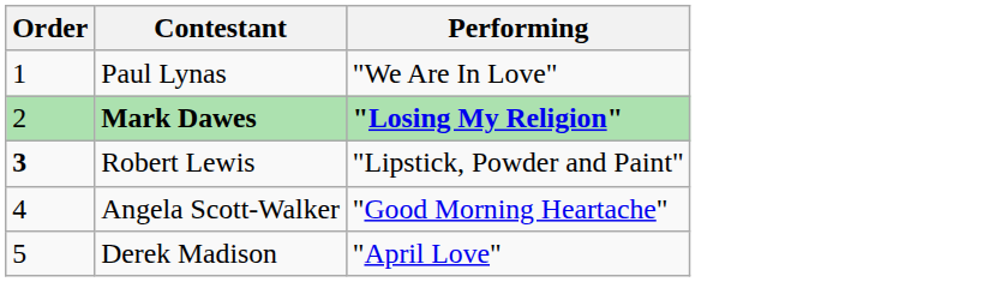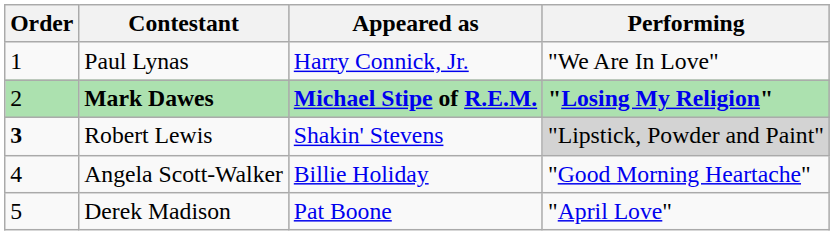 <table class="wikitable">
 <tr>
 <th>Order</th>
 <th>Contestant</th>
+<th>Appeared as</th>
 <th>Performing</th>
 </tr>
 <tr>
 <td>1</td>
 <td>Paul Lynas</td>
+<td><a href='#'>Harry Connick, Jr.</a></td>
 <td>"We Are In Love"</td>
 </tr>
 <tr style="background:#ACE1AF;">
 <td>2</td>
 <td><strong>Mark Dawes</strong></td>
+<td><strong><a href='#'>Michael Stipe</a> of <a href='#'>R.E.M.</a></strong></td>
 <td><strong>"<a href='#'>Losing My Religion</a>"</strong></td>
 </tr>
 <tr>
 <td><strong>3</strong></td>
 <td>Robert Lewis</td>
-<td>"Lipstick, Powder and Paint"</td>
+<td><a href='#'>Shakin' Stevens</a></td>
+<td style="background: lightgrey;">"Lipstick, Powder and Paint"</td>
 </tr>
 <tr>
 <td>4</td>
 <td>Angela Scott-Walker</td>
+<td><a href='#'>Billie Holiday</a></td>
 <td>"<a href='#'>Good Morning Heartache</a>"</td>
 </tr>
 <tr>
 <td>5</td>
 <td>Derek Madison</td>
+<td><a href='#'>Pat Boone</a></td>
 <td>"<a href='#'>April Love</a>"</td>
 </tr>
 </table>
